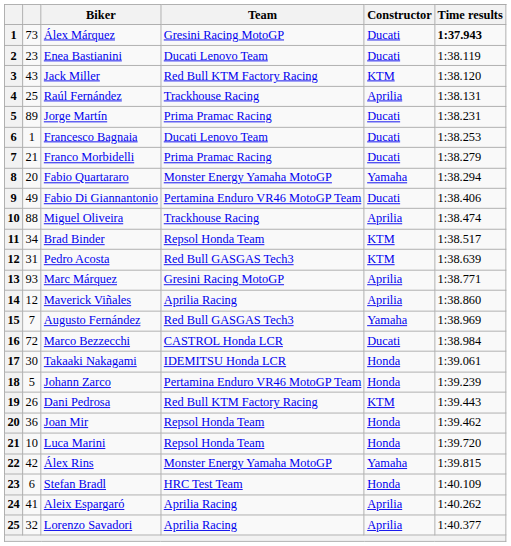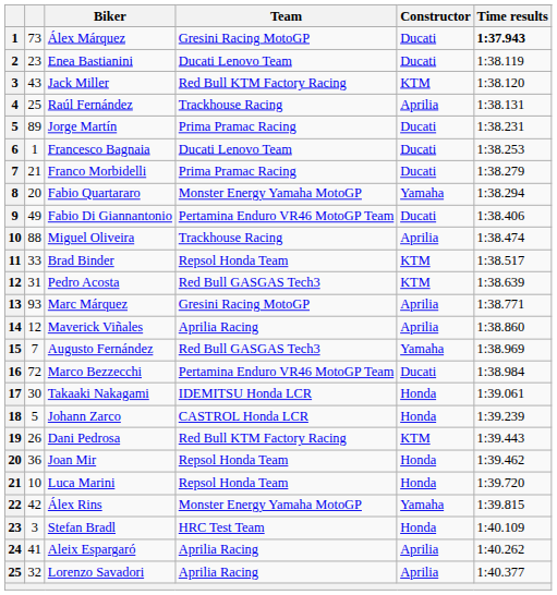 <table class="wikitable sortable" style="font-size: 85%;">
 <tr>
 <th rowspan="2"></th>
 <th rowspan="2"></th>
 <th rowspan="2">Biker</th>
 <th rowspan="2">Team</th>
 <th rowspan="2">Constructor</th>
 </tr>
 <tr>
 <th scope="col">Time results</th>
 </tr>
 <tr>
 <th scope="row">1</th>
 <td align="center">73</td>
 <td> <a href='#'>Álex Márquez</a></td>
 <td><a href='#'>Gresini Racing MotoGP</a></td>
 <td><a href='#'>Ducati</a></td>
 <td><strong>1:37.943</strong></td>
 </tr>
 <tr>
 <th scope="row">2</th>
 <td align="center">23</td>
 <td> <a href='#'>Enea Bastianini</a></td>
 <td><a href='#'>Ducati Lenovo Team</a></td>
 <td><a href='#'>Ducati</a></td>
 <td>1:38.119</td>
 </tr>
 <tr>
 <th scope="row">3</th>
 <td align="center">43</td>
 <td> <a href='#'>Jack Miller</a></td>
 <td><a href='#'>Red Bull KTM Factory Racing</a></td>
 <td><a href='#'>KTM</a></td>
 <td>1:38.120</td>
 </tr>
 <tr>
 <th scope="row">4</th>
 <td align="center">25</td>
 <td> <a href='#'>Raúl Fernández</a></td>
 <td><a href='#'>Trackhouse Racing</a></td>
 <td><a href='#'>Aprilia</a></td>
 <td>1:38.131</td>
 </tr>
 <tr>
 <th scope="row">5</th>
 <td align="center">89</td>
 <td> <a href='#'>Jorge Martín</a></td>
 <td><a href='#'>Prima Pramac Racing</a></td>
 <td><a href='#'>Ducati</a></td>
 <td>1:38.231</td>
 </tr>
 <tr>
 <th scope="row">6</th>
 <td align="center">1</td>
 <td> <a href='#'>Francesco Bagnaia</a></td>
 <td><a href='#'>Ducati Lenovo Team</a></td>
 <td><a href='#'>Ducati</a></td>
 <td>1:38.253</td>
 </tr>
 <tr>
 <th scope="row">7</th>
 <td align="center">21</td>
 <td> <a href='#'>Franco Morbidelli</a></td>
 <td><a href='#'>Prima Pramac Racing</a></td>
 <td><a href='#'>Ducati</a></td>
 <td>1:38.279</td>
 </tr>
 <tr>
 <th scope="row">8</th>
 <td align="center">20</td>
 <td> <a href='#'>Fabio Quartararo</a></td>
 <td><a href='#'>Monster Energy Yamaha MotoGP</a></td>
 <td><a href='#'>Yamaha</a></td>
 <td>1:38.294</td>
 </tr>
 <tr>
 <th scope="row">9</th>
 <td align="center">49</td>
 <td> <a href='#'>Fabio Di Giannantonio</a></td>
 <td><a href='#'>Pertamina Enduro VR46 MotoGP Team</a></td>
 <td><a href='#'>Ducati</a></td>
 <td>1:38.406</td>
 </tr>
 <tr>
 <th scope="row">10</th>
 <td align="center">88</td>
 <td> <a href='#'>Miguel Oliveira</a></td>
 <td><a href='#'>Trackhouse Racing</a></td>
 <td><a href='#'>Aprilia</a></td>
 <td>1:38.474</td>
 </tr>
 <tr>
 <th scope="row">11</th>
-<td align="center">34</td>
+<td align="center">33</td>
 <td> <a href='#'>Brad Binder</a></td>
 <td><a href='#'>Repsol Honda Team</a></td>
 <td><a href='#'>KTM</a></td>
 <td>1:38.517</td>
 </tr>
 <tr>
 <th scope="row">12</th>
 <td align="center">31</td>
 <td> <a href='#'>Pedro Acosta</a></td>
 <td><a href='#'>Red Bull GASGAS Tech3</a></td>
 <td><a href='#'>KTM</a></td>
 <td>1:38.639</td>
 </tr>
 <tr>
 <th scope="row">13</th>
 <td align="center">93</td>
 <td> <a href='#'>Marc Márquez</a></td>
 <td><a href='#'>Gresini Racing MotoGP</a></td>
 <td><a href='#'>Aprilia</a></td>
 <td>1:38.771</td>
 </tr>
 <tr>
 <th scope="row">14</th>
 <td align="center">12</td>
 <td> <a href='#'>Maverick Viñales</a></td>
 <td><a href='#'>Aprilia Racing</a></td>
 <td><a href='#'>Aprilia</a></td>
 <td>1:38.860</td>
 </tr>
 <tr>
 <th scope="row">15</th>
 <td align="center">7</td>
 <td> <a href='#'>Augusto Fernández</a></td>
 <td><a href='#'>Red Bull GASGAS Tech3</a></td>
 <td><a href='#'>Yamaha</a></td>
 <td>1:38.969</td>
 </tr>
 <tr>
 <th scope="row">16</th>
 <td align="center">72</td>
 <td> <a href='#'>Marco Bezzecchi</a></td>
-<td><a href='#'>CASTROL Honda LCR</a></td>
+<td><a href='#'>Pertamina Enduro VR46 MotoGP Team</a></td>
 <td><a href='#'>Ducati</a></td>
 <td>1:38.984</td>
 </tr>
 <tr>
 <th scope="row">17</th>
 <td align="center">30</td>
 <td> <a href='#'>Takaaki Nakagami</a></td>
 <td><a href='#'>IDEMITSU Honda LCR</a></td>
 <td><a href='#'>Honda</a></td>
 <td>1:39.061</td>
 </tr>
 <tr>
 <th scope="row">18</th>
 <td align="center">5</td>
 <td> <a href='#'>Johann Zarco</a></td>
-<td><a href='#'>Pertamina Enduro VR46 MotoGP Team</a></td>
+<td><a href='#'>CASTROL Honda LCR</a></td>
 <td><a href='#'>Honda</a></td>
 <td>1:39.239</td>
 </tr>
 <tr>
 <th scope="row">19</th>
 <td align="center">26</td>
 <td> <a href='#'>Dani Pedrosa</a></td>
 <td><a href='#'>Red Bull KTM Factory Racing</a></td>
 <td><a href='#'>KTM</a></td>
 <td>1:39.443</td>
 </tr>
 <tr>
 <th scope="row">20</th>
 <td align="center">36</td>
 <td> <a href='#'>Joan Mir</a></td>
 <td><a href='#'>Repsol Honda Team</a></td>
 <td><a href='#'>Honda</a></td>
 <td>1:39.462</td>
 </tr>
 <tr>
 <th scope="row">21</th>
 <td align="center">10</td>
 <td> <a href='#'>Luca Marini</a></td>
 <td><a href='#'>Repsol Honda Team</a></td>
 <td><a href='#'>Honda</a></td>
 <td>1:39.720</td>
 </tr>
 <tr>
 <th scope="row">22</th>
 <td align="center">42</td>
 <td> <a href='#'>Álex Rins</a></td>
 <td><a href='#'>Monster Energy Yamaha MotoGP</a></td>
 <td><a href='#'>Yamaha</a></td>
 <td>1:39.815</td>
 </tr>
 <tr>
 <th scope="row">23</th>
-<td align="center">6</td>
+<td align="center">3</td>
 <td> <a href='#'>Stefan Bradl</a></td>
 <td><a href='#'>HRC Test Team</a></td>
 <td><a href='#'>Honda</a></td>
 <td>1:40.109</td>
 </tr>
 <tr>
 <th scope="row">24</th>
 <td align="center">41</td>
 <td> <a href='#'>Aleix Espargaró</a></td>
 <td><a href='#'>Aprilia Racing</a></td>
 <td><a href='#'>Aprilia</a></td>
 <td>1:40.262</td>
 </tr>
 <tr>
 <th scope="row">25</th>
 <td align="center">32</td>
 <td> <a href='#'>Lorenzo Savadori</a></td>
 <td><a href='#'>Aprilia Racing</a></td>
 <td><a href='#'>Aprilia</a></td>
 <td>1:40.377</td>
 </tr>
 <tr>
 <th colspan="7"></th>
 </tr>
 </table>
